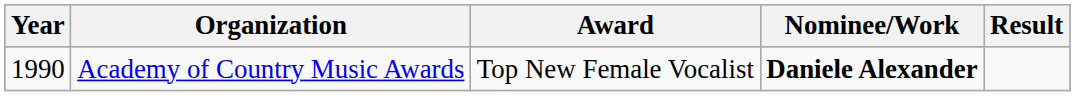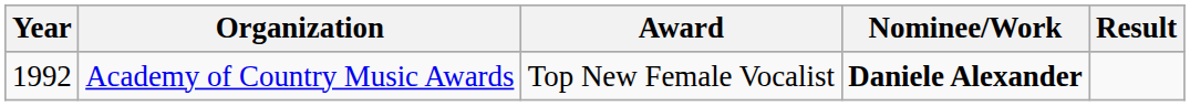 <table class="wikitable">
 <tr>
 <th>Year</th>
 <th>Organization</th>
 <th>Award</th>
 <th>Nominee/Work</th>
 <th>Result</th>
 </tr>
 <tr>
-<td>1990</td>
+<td>1992</td>
 <td><a href='#'>Academy of Country Music Awards</a></td>
 <td>Top New Female Vocalist</td>
 <td><strong>Daniele Alexander</strong></td>
 <td></td>
 </tr>
 </table>
